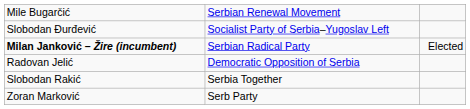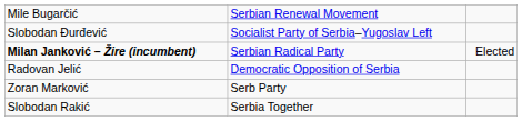 <table style="width:700px;" class="wikitable">
 <tr>
 <td align="left">Mile Bugarčić</td>
 <td align="left"><a href='#'>Serbian Renewal Movement</a></td>
 <td align="right"></td>
 </tr>
 <tr>
 <td align="left">Slobodan Đurđević</td>
 <td align="left"><a href='#'>Socialist Party of Serbia</a>–<a href='#'>Yugoslav Left</a></td>
 <td align="right"></td>
 </tr>
 <tr>
 <td align="left"><strong>Milan Janković – <em>Žire<strong><em> (incumbent)</td>
 <td align="left"><a href='#'>Serbian Radical Party</a></td>
 <td align="right">Elected</td>
 </tr>
 <tr>
 <td align="left">Radovan Jelić</td>
 <td align="left"><a href='#'>Democratic Opposition of Serbia</a></td>
 <td align="right"></td>
 </tr>
 <tr>
+<td align="left">Zoran Marković</td>
+<td align="left">Serb Party</td>
+<td align="right"></td>
+</tr>
+<tr>
 <td align="left">Slobodan Rakić</td>
 <td align="left">Serbia Together</td>
 <td align="right"></td>
 </tr>
-<tr>
-<td align="left">Zoran Marković</td>
-<td align="left">Serb Party</td>
-<td align="right"></td>
-</tr>
 </table>
